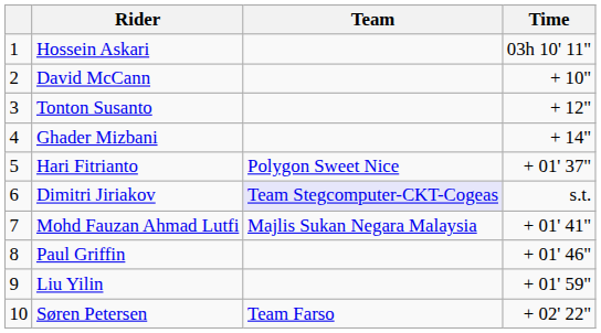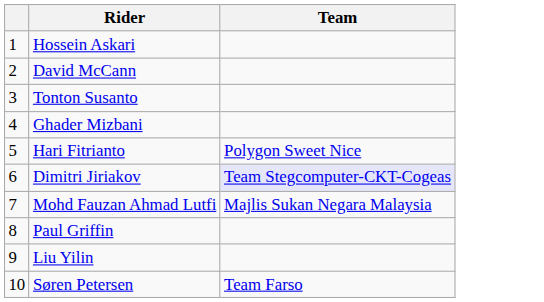 <table class=wikitable>
 <tr>
 <th></th>
 <th>Rider</th>
 <th>Team</th>
-<th>Time</th>
 </tr>
 <tr>
 <td>1</td>
 <td> <a href='#'>Hossein Askari</a> </td>
 <td></td>
-<td align=right>03h 10' 11"</td>
 </tr>
 <tr>
 <td>2</td>
 <td> <a href='#'>David McCann</a></td>
 <td></td>
-<td align=right>+ 10"</td>
 </tr>
 <tr>
 <td>3</td>
 <td> <a href='#'>Tonton Susanto</a> </td>
 <td></td>
-<td align=right>+ 12"</td>
 </tr>
 <tr>
 <td>4</td>
 <td> <a href='#'>Ghader Mizbani</a></td>
 <td></td>
-<td align=right>+ 14"</td>
 </tr>
 <tr>
 <td>5</td>
 <td> <a href='#'>Hari Fitrianto</a></td>
 <td><a href='#'>Polygon Sweet Nice</a></td>
-<td align=right>+ 01' 37"</td>
 </tr>
 <tr>
 <td>6</td>
 <td> <a href='#'>Dimitri Jiriakov</a></td>
 <td style="background: lavender;"><a href='#'>Team Stegcomputer-CKT-Cogeas</a></td>
-<td align=right>s.t.</td>
 </tr>
 <tr>
 <td>7</td>
 <td> <a href='#'>Mohd Fauzan Ahmad Lutfi</a></td>
 <td><a href='#'>Majlis Sukan Negara Malaysia</a></td>
-<td align=right>+ 01' 41"</td>
 </tr>
 <tr>
 <td>8</td>
 <td> <a href='#'>Paul Griffin</a></td>
 <td></td>
-<td align=right>+ 01' 46"</td>
 </tr>
 <tr>
 <td>9</td>
 <td> <a href='#'>Liu Yilin</a></td>
 <td></td>
-<td align=right>+ 01' 59"</td>
 </tr>
 <tr>
 <td>10</td>
 <td> <a href='#'>Søren Petersen</a></td>
 <td><a href='#'>Team Farso</a></td>
-<td align=right>+ 02' 22"</td>
 </tr>
 </table>
